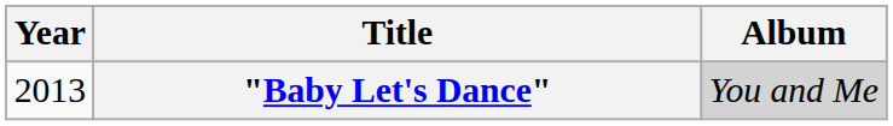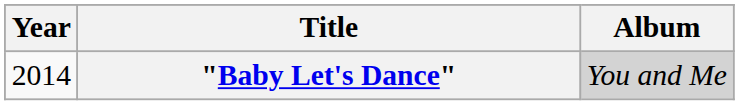 <table class="wikitable plainrowheaders" style="text-align:center;">
 <tr>
 <th scope="col" style="width:1em;">Year</th>
 <th scope="col" style="width:16.5em;">Title</th>
 <th scope="col">Album</th>
 </tr>
 <tr>
-<td>2013</td>
+<td>2014</td>
 <th scope="row">"<a href='#'>Baby Let's Dance</a>"</th>
 <td style="background: lightgrey;"><em>You and Me</em></td>
 </tr>
 </table>
